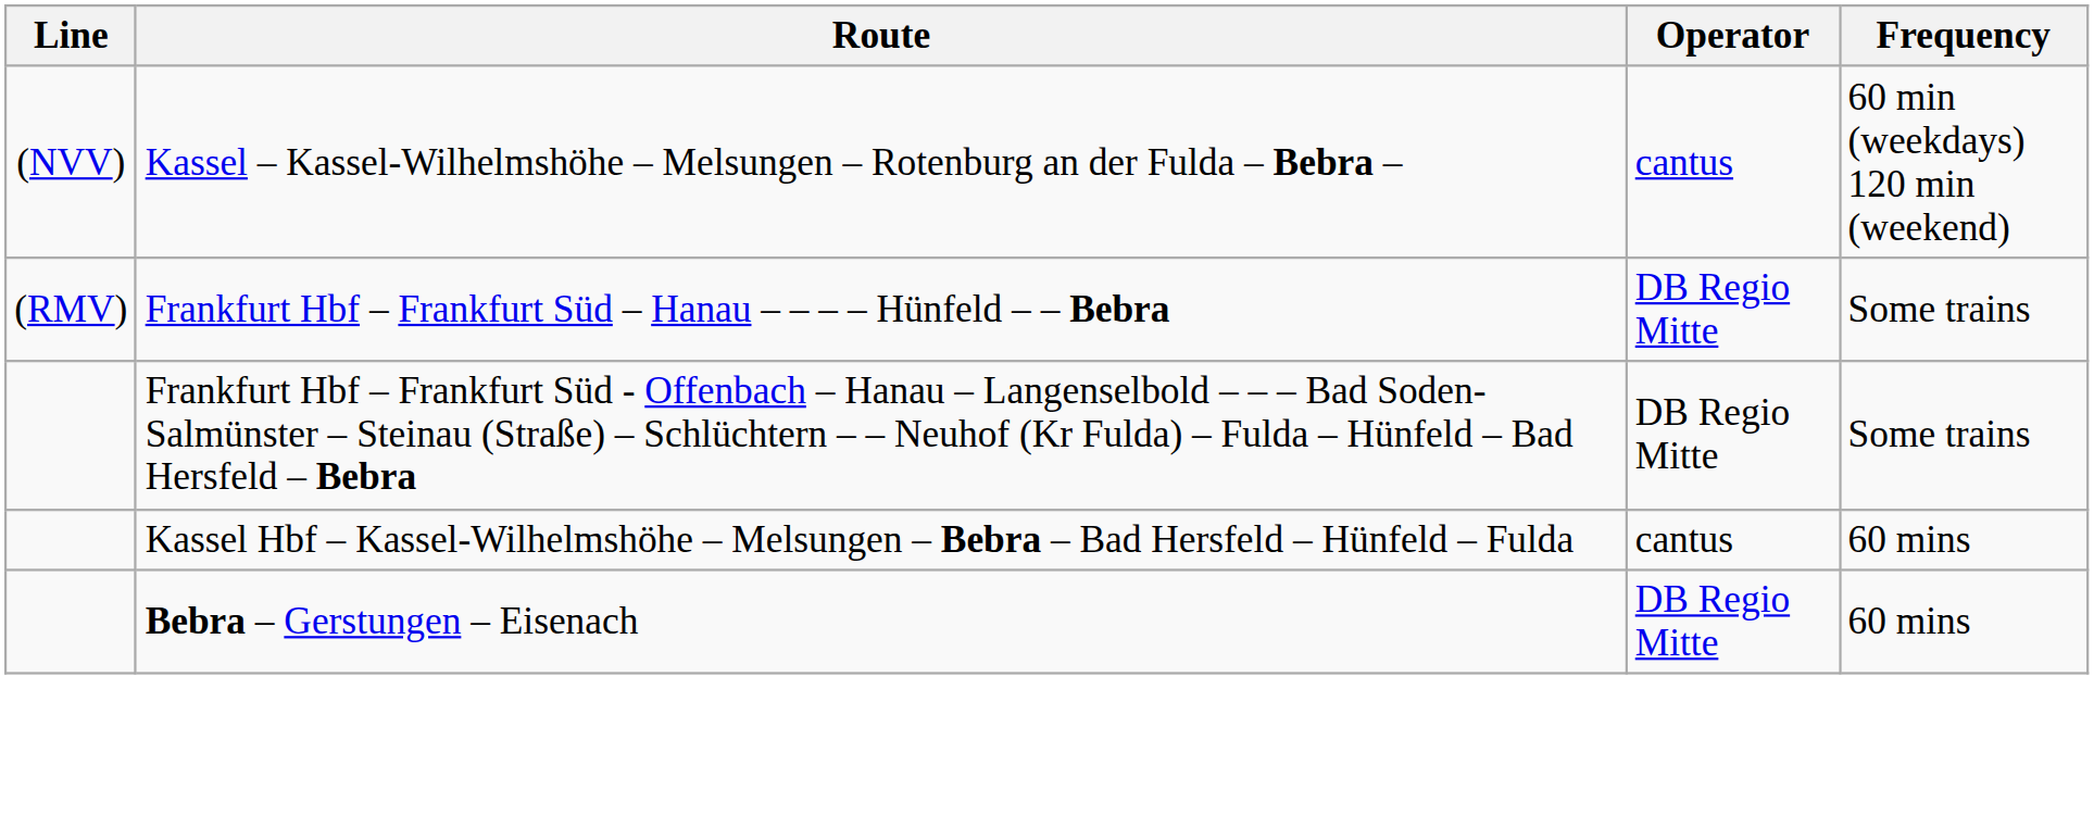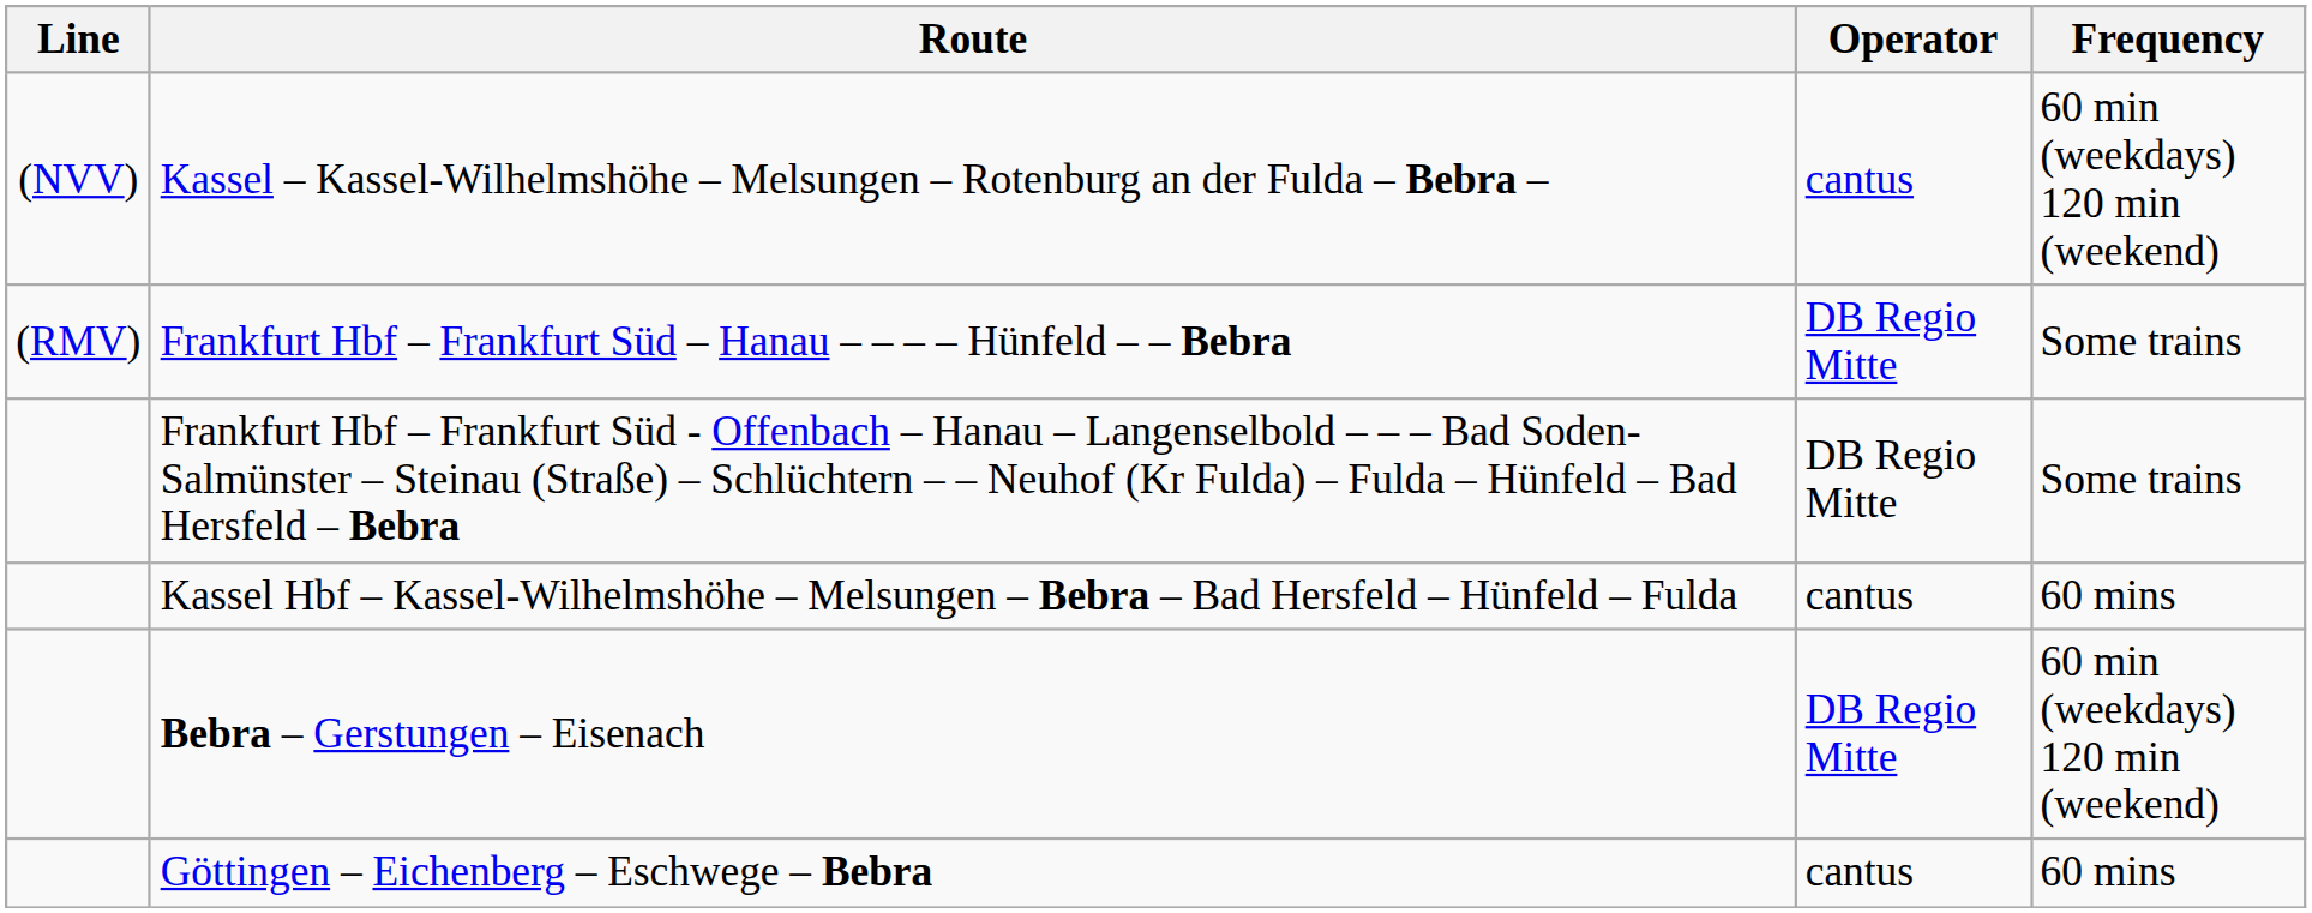 <table class="wikitable">
 <tr>
 <th>Line</th>
 <th>Route</th>
 <th>Operator</th>
 <th>Frequency</th>
 </tr>
 <tr>
 <td align="center"> (<a href='#'>NVV</a>)</td>
 <td><a href='#'>Kassel</a> – Kassel-Wilhelmshöhe – Melsungen – Rotenburg an der Fulda – <strong>Bebra</strong> – </td>
 <td><a href='#'>cantus</a></td>
 <td>60 min (weekdays)<br>120 min (weekend)</td>
 </tr>
 <tr>
 <td align="center"> (<a href='#'>RMV</a>)</td>
 <td><a href='#'>Frankfurt Hbf</a> – <a href='#'>Frankfurt Süd</a> – <a href='#'>Hanau</a> –  –  –  – Hünfeld –  – <strong>Bebra</strong></td>
 <td><a href='#'>DB Regio Mitte</a></td>
 <td>Some trains</td>
 </tr>
 <tr>
 <td align="center"></td>
 <td>Frankfurt Hbf – Frankfurt Süd  - <a href='#'>Offenbach</a> – Hanau – Langenselbold  –  –  – Bad Soden-Salmünster – Steinau (Straße) – Schlüchtern –  – Neuhof (Kr Fulda) – Fulda – Hünfeld – Bad Hersfeld – <strong>Bebra</strong></td>
 <td>DB Regio Mitte</td>
 <td>Some trains</td>
 </tr>
 <tr>
 <td align="center"></td>
 <td>Kassel Hbf – Kassel-Wilhelmshöhe – Melsungen – <strong>Bebra</strong> – Bad Hersfeld – Hünfeld – Fulda</td>
 <td>cantus</td>
 <td>60 mins</td>
 </tr>
 <tr>
 <td align="center"></td>
 <td><strong>Bebra</strong> – <a href='#'>Gerstungen</a> – Eisenach</td>
 <td><a href='#'>DB Regio Mitte</a></td>
+<td>60 min (weekdays)<br>120 min (weekend)</td>
+</tr>
+<tr>
+<td align="center"></td>
+<td><a href='#'>Göttingen</a> – <a href='#'>Eichenberg</a> – Eschwege – <strong>Bebra</strong></td>
+<td>cantus</td>
 <td>60 mins</td>
 </tr>
 </table>
